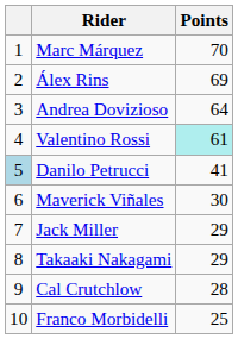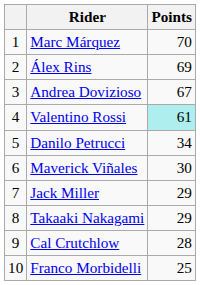 <table class="wikitable" style="font-size: 95%;">
 <tr>
 <th></th>
 <th>Rider</th>
 <th>Points</th>
 </tr>
 <tr>
 <td align=center>1</td>
 <td> <a href='#'>Marc Márquez</a></td>
 <td align=right>70</td>
 </tr>
 <tr>
 <td align=center>2</td>
 <td> <a href='#'>Álex Rins</a></td>
 <td align=right>69</td>
 </tr>
 <tr>
 <td align=center>3</td>
 <td> <a href='#'>Andrea Dovizioso</a></td>
-<td align=right>64</td>
+<td align=right>67</td>
 </tr>
 <tr>
 <td align=center>4</td>
 <td> <a href='#'>Valentino Rossi</a></td>
 <td align=right style="background: paleturquoise;">61</td>
 </tr>
 <tr>
-<td align=center style="background: lightblue;">5</td>
+<td align=center>5</td>
 <td> <a href='#'>Danilo Petrucci</a></td>
-<td align=right>41</td>
+<td align=right>34</td>
 </tr>
 <tr>
 <td align=center>6</td>
 <td> <a href='#'>Maverick Viñales</a></td>
 <td align=right>30</td>
 </tr>
 <tr>
 <td align=center>7</td>
 <td> <a href='#'>Jack Miller</a></td>
 <td align=right>29</td>
 </tr>
 <tr>
 <td align=center>8</td>
 <td> <a href='#'>Takaaki Nakagami</a></td>
 <td align=right>29</td>
 </tr>
 <tr>
 <td align=center>9</td>
 <td> <a href='#'>Cal Crutchlow</a></td>
 <td align=right>28</td>
 </tr>
 <tr>
 <td align=center>10</td>
 <td> <a href='#'>Franco Morbidelli</a></td>
 <td align=right>25</td>
 </tr>
 </table>
